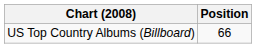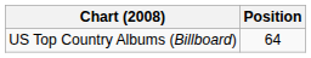 <table class="wikitable">
 <tr>
 <th>Chart (2008)</th>
 <th>Position</th>
 </tr>
 <tr>
 <td>US Top Country Albums (<em>Billboard</em>)</td>
-<td align="center">66</td>
+<td align="center">64</td>
 </tr>
 </table>
